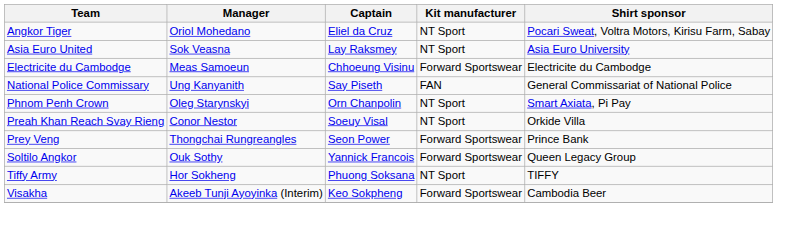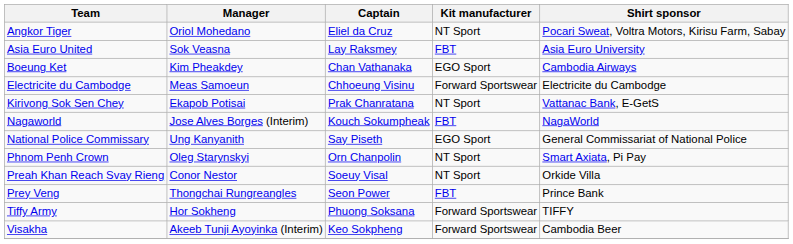 <table class="wikitable sortable" style="text-align: left;">
 <tr>
 <th>Team</th>
 <th>Manager</th>
 <th>Captain</th>
 <th>Kit manufacturer</th>
 <th>Shirt sponsor</th>
 </tr>
 <tr>
 <td><a href='#'>Angkor Tiger</a></td>
 <td> <a href='#'>Oriol Mohedano</a></td>
 <td> <a href='#'>Eliel da Cruz</a></td>
 <td> NT Sport</td>
 <td><a href='#'>Pocari Sweat</a>, Voltra Motors, Kirisu Farm, Sabay</td>
 </tr>
 <tr>
 <td><a href='#'>Asia Euro United</a></td>
 <td> <a href='#'>Sok Veasna</a></td>
 <td> <a href='#'>Lay Raksmey</a></td>
-<td> NT Sport</td>
+<td> <a href='#'>FBT</a></td>
 <td><a href='#'>Asia Euro University</a></td>
+</tr>
+<tr>
+<td><a href='#'>Boeung Ket</a></td>
+<td> <a href='#'>Kim Pheakdey</a></td>
+<td> <a href='#'>Chan Vathanaka</a></td>
+<td> EGO Sport</td>
+<td><a href='#'>Cambodia Airways</a></td>
 </tr>
 <tr>
 <td><a href='#'>Electricite du Cambodge</a></td>
 <td> <a href='#'>Meas Samoeun</a></td>
 <td> <a href='#'>Chhoeung Visinu</a></td>
 <td> Forward Sportswear</td>
 <td>Electricite du Cambodge</td>
 </tr>
 <tr>
+<td><a href='#'>Kirivong Sok Sen Chey</a></td>
+<td> <a href='#'>Ekapob Potisai</a></td>
+<td> <a href='#'>Prak Chanratana</a></td>
+<td> NT Sport</td>
+<td><a href='#'>Vattanac Bank</a>, E-GetS</td>
+</tr>
+<tr>
+<td><a href='#'>Nagaworld</a></td>
+<td> <a href='#'>Jose Alves Borges</a> (Interim)</td>
+<td> <a href='#'>Kouch Sokumpheak</a></td>
+<td> <a href='#'>FBT</a></td>
+<td><a href='#'>NagaWorld</a></td>
+</tr>
+<tr>
 <td><a href='#'>National Police Commissary</a></td>
 <td> <a href='#'>Ung Kanyanith</a></td>
 <td> <a href='#'>Say Piseth</a></td>
-<td> FAN</td>
+<td> EGO Sport</td>
 <td>General Commissariat of National Police</td>
 </tr>
 <tr>
 <td><a href='#'>Phnom Penh Crown</a></td>
 <td> <a href='#'>Oleg Starynskyi</a></td>
 <td> <a href='#'>Orn Chanpolin</a></td>
 <td> NT Sport</td>
 <td><a href='#'>Smart Axiata</a>, Pi Pay</td>
 </tr>
 <tr>
 <td><a href='#'>Preah Khan Reach Svay Rieng</a></td>
 <td> <a href='#'>Conor Nestor</a></td>
 <td> <a href='#'>Soeuy Visal</a></td>
 <td> NT Sport</td>
 <td>Orkide Villa</td>
 </tr>
 <tr>
 <td><a href='#'>Prey Veng</a></td>
 <td> <a href='#'>Thongchai Rungreangles</a></td>
 <td> <a href='#'>Seon Power</a></td>
-<td> Forward Sportswear</td>
+<td> <a href='#'>FBT</a></td>
 <td>Prince Bank</td>
-</tr>
-<tr>
-<td><a href='#'>Soltilo Angkor</a></td>
-<td> <a href='#'>Ouk Sothy</a></td>
-<td> <a href='#'>Yannick Francois</a></td>
-<td> Forward Sportswear</td>
-<td>Queen Legacy Group</td>
 </tr>
 <tr>
 <td><a href='#'>Tiffy Army</a></td>
 <td> <a href='#'>Hor Sokheng</a></td>
 <td> <a href='#'>Phuong Soksana</a></td>
-<td> NT Sport</td>
+<td> Forward Sportswear</td>
 <td>TIFFY</td>
 </tr>
 <tr>
 <td><a href='#'>Visakha</a></td>
 <td> <a href='#'>Akeeb Tunji Ayoyinka</a> (Interim)</td>
 <td> <a href='#'>Keo Sokpheng</a></td>
 <td> Forward Sportswear</td>
 <td>Cambodia Beer</td>
 </tr>
 <tr>
 </tr>
 </table>
